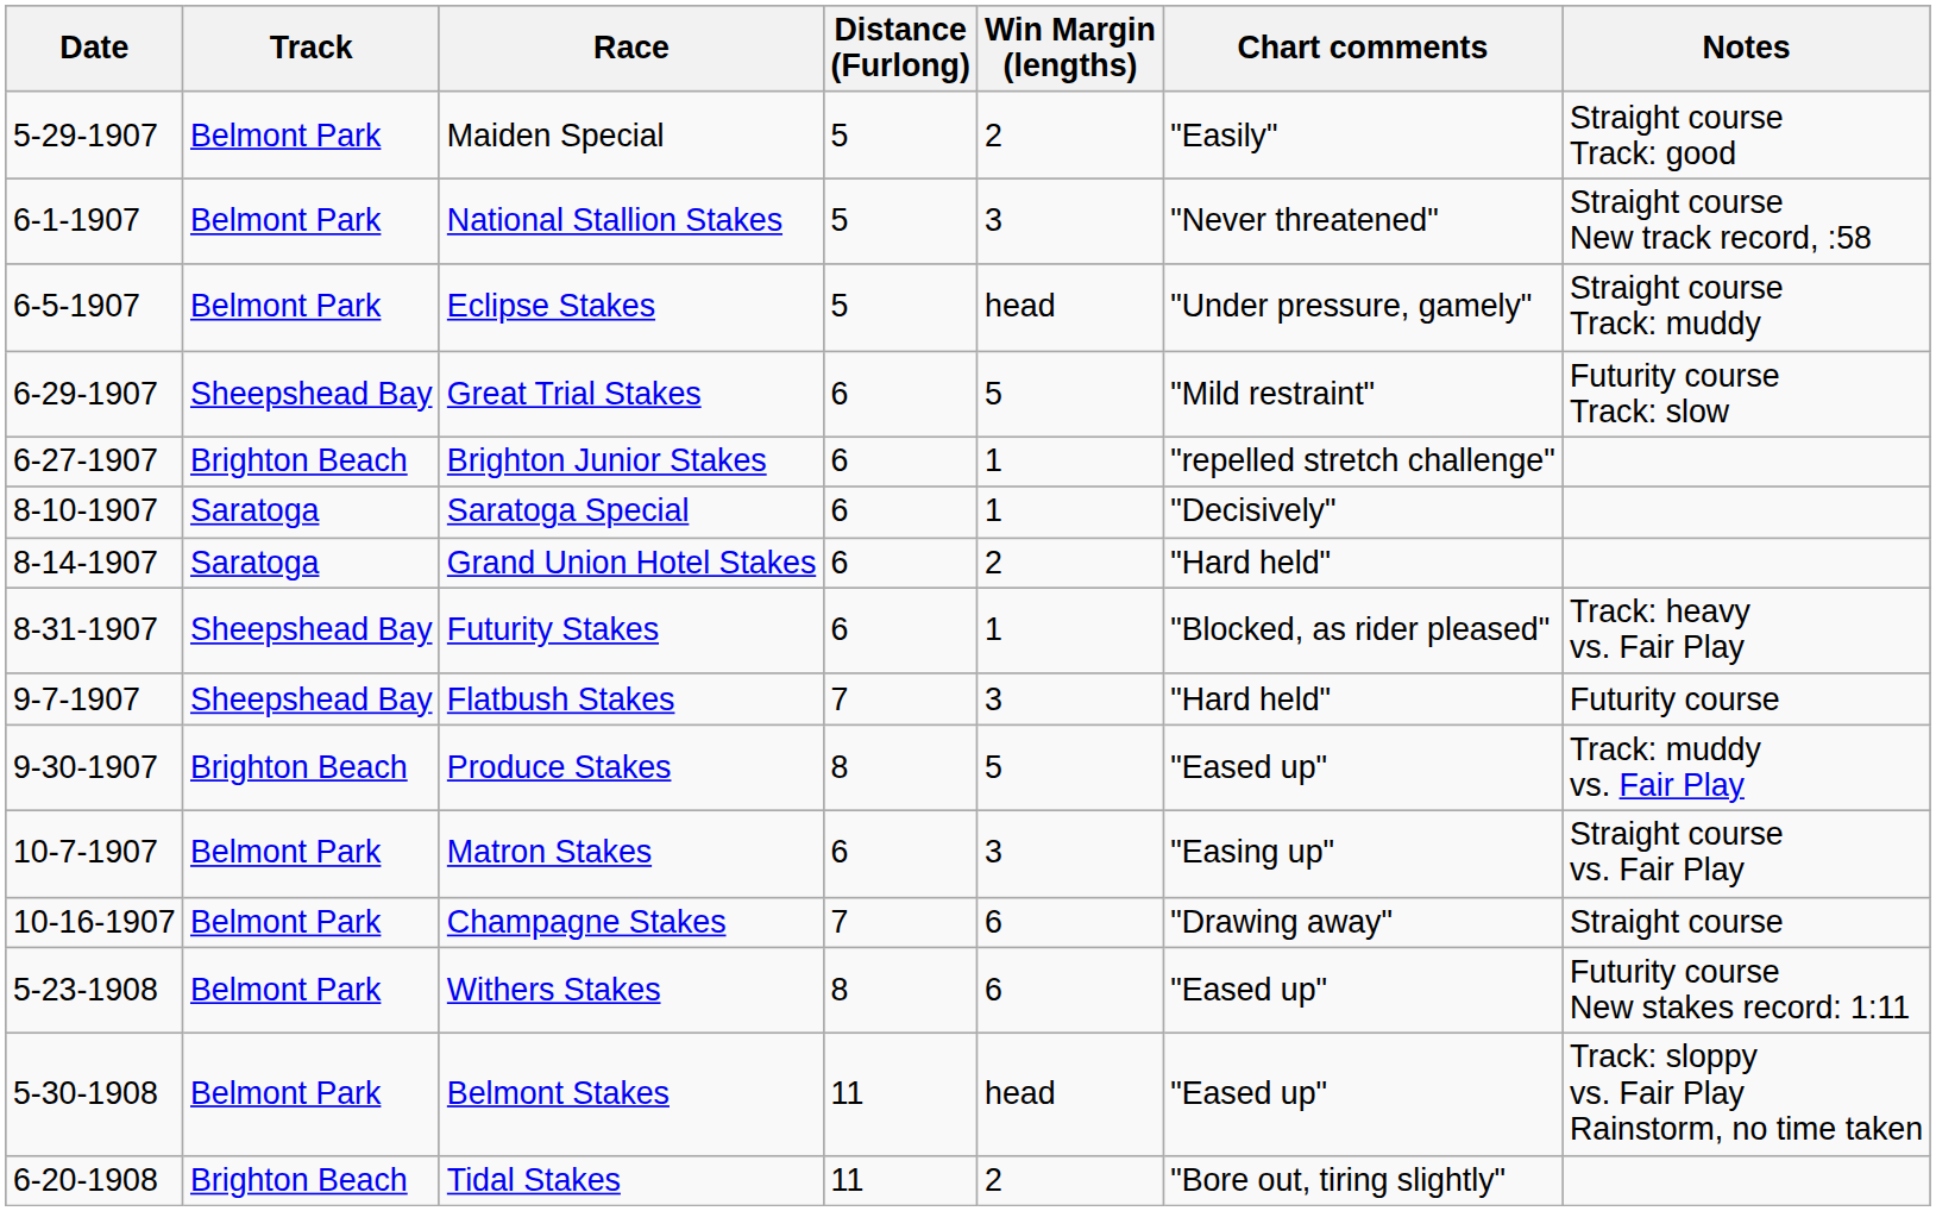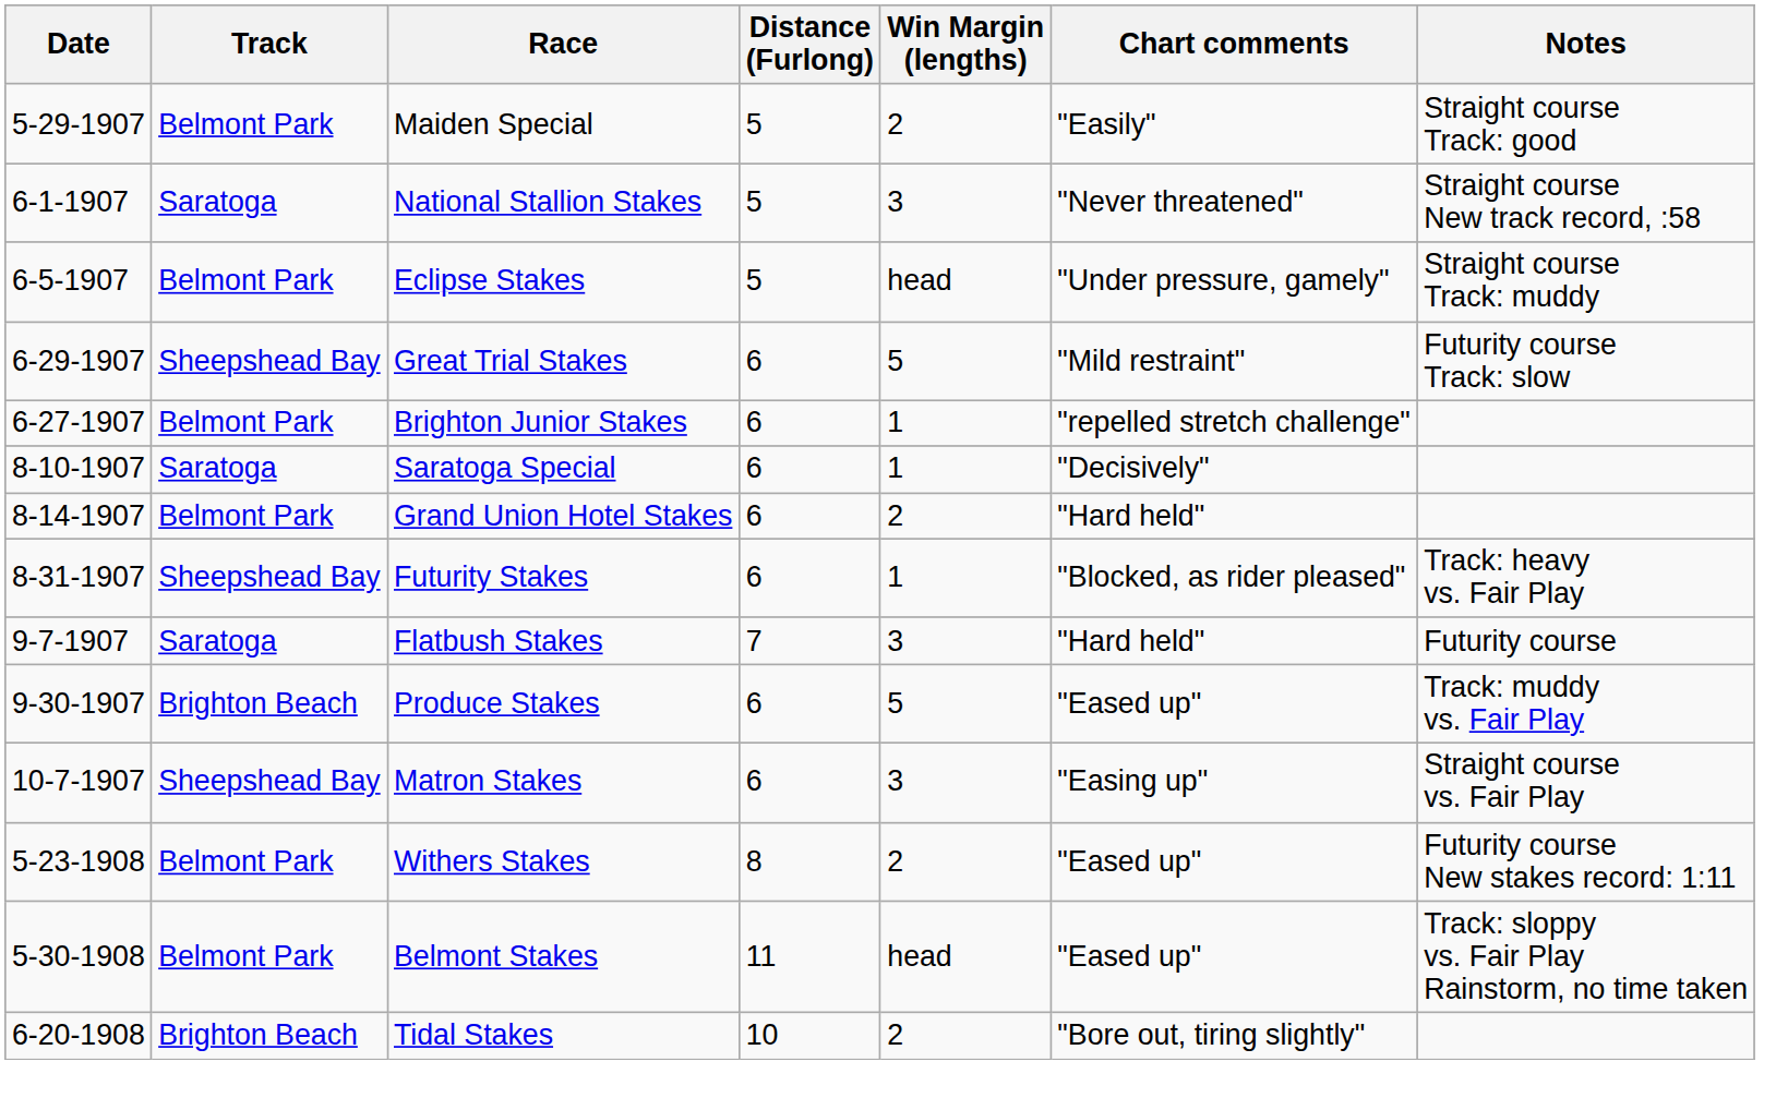 <table class="wikitable sortable mw-collapsible">
 <tr>
 <th>Date</th>
 <th>Track</th>
 <th>Race</th>
 <th>Distance<br>(Furlong)</th>
 <th>Win Margin<br>(lengths)</th>
 <th>Chart comments</th>
 <th>Notes</th>
 </tr>
 <tr>
 <td>5-29-1907</td>
 <td><a href='#'>Belmont Park</a></td>
 <td>Maiden Special</td>
 <td>5</td>
 <td>2</td>
 <td>"Easily"</td>
 <td>Straight course<br>Track: good</td>
 </tr>
 <tr>
 <td>6-1-1907</td>
-<td><a href='#'>Belmont Park</a></td>
+<td><a href='#'>Saratoga</a></td>
 <td><a href='#'>National Stallion Stakes</a></td>
 <td>5</td>
 <td>3</td>
 <td>"Never threatened"</td>
 <td>Straight course<br>New track record, :58</td>
 </tr>
 <tr>
 <td>6-5-1907</td>
 <td><a href='#'>Belmont Park</a></td>
 <td><a href='#'>Eclipse Stakes</a></td>
 <td>5 </td>
 <td>head</td>
 <td>"Under pressure, gamely"</td>
 <td>Straight course<br>Track: muddy</td>
 </tr>
 <tr>
 <td>6-29-1907</td>
 <td><a href='#'>Sheepshead Bay</a></td>
 <td><a href='#'>Great Trial Stakes</a></td>
 <td>6</td>
 <td>5</td>
 <td>"Mild restraint"</td>
 <td>Futurity course<br>Track: slow</td>
 </tr>
 <tr>
 <td>6-27-1907</td>
-<td><a href='#'>Brighton Beach</a></td>
+<td><a href='#'>Belmont Park</a></td>
 <td><a href='#'>Brighton Junior Stakes</a></td>
 <td>6</td>
 <td>1 </td>
 <td>"repelled stretch challenge"</td>
 <td></td>
 </tr>
 <tr>
 <td>8-10-1907</td>
 <td><a href='#'>Saratoga</a></td>
 <td><a href='#'>Saratoga Special</a></td>
 <td>6</td>
 <td>1</td>
 <td>"Decisively"</td>
 <td></td>
 </tr>
 <tr>
 <td>8-14-1907</td>
-<td><a href='#'>Saratoga</a></td>
+<td><a href='#'>Belmont Park</a></td>
 <td><a href='#'>Grand Union Hotel Stakes</a></td>
 <td>6</td>
 <td>2</td>
 <td>"Hard held"</td>
 <td></td>
 </tr>
 <tr>
 <td>8-31-1907</td>
 <td><a href='#'>Sheepshead Bay</a></td>
 <td><a href='#'>Futurity Stakes</a></td>
 <td>6</td>
 <td>1 </td>
 <td>"Blocked, as rider pleased"</td>
 <td>Track: heavy<br>vs. Fair Play</td>
 </tr>
 <tr>
 <td>9-7-1907</td>
-<td><a href='#'>Sheepshead Bay</a></td>
+<td><a href='#'>Saratoga</a></td>
 <td><a href='#'>Flatbush Stakes</a></td>
 <td>7</td>
 <td>3</td>
 <td>"Hard held"</td>
 <td>Futurity course</td>
 </tr>
 <tr>
 <td>9-30-1907</td>
 <td><a href='#'>Brighton Beach</a></td>
 <td><a href='#'>Produce Stakes</a></td>
-<td>8</td>
+<td>6</td>
 <td>5</td>
 <td>"Eased up"</td>
 <td>Track: muddy<br>vs. <a href='#'>Fair Play</a></td>
 </tr>
 <tr>
 <td>10-7-1907</td>
-<td><a href='#'>Belmont Park</a></td>
+<td><a href='#'>Sheepshead Bay</a></td>
 <td><a href='#'>Matron Stakes</a></td>
 <td>6</td>
 <td>3</td>
 <td>"Easing up"</td>
 <td>Straight course<br>vs. Fair Play</td>
 </tr>
 <tr>
-<td>10-16-1907</td>
-<td><a href='#'>Belmont Park</a></td>
-<td><a href='#'>Champagne Stakes</a></td>
-<td>7</td>
-<td>6</td>
-<td>"Drawing away"</td>
-<td>Straight course</td>
-</tr>
-<tr>
 <td>5-23-1908</td>
 <td><a href='#'>Belmont Park</a></td>
 <td><a href='#'>Withers Stakes</a></td>
 <td>8</td>
-<td>6</td>
+<td>2</td>
 <td>"Eased up"</td>
 <td>Futurity course<br>New stakes record: 1:11</td>
 </tr>
 <tr>
 <td>5-30-1908</td>
 <td><a href='#'>Belmont Park</a></td>
 <td><a href='#'>Belmont Stakes</a></td>
 <td>11</td>
 <td>head</td>
 <td>"Eased up"</td>
 <td>Track: sloppy<br>vs. Fair Play<br>Rainstorm, no time taken</td>
 </tr>
 <tr>
 <td>6-20-1908</td>
 <td><a href='#'>Brighton Beach</a></td>
 <td><a href='#'>Tidal Stakes</a></td>
-<td>11</td>
+<td>10</td>
 <td>2</td>
 <td>"Bore out, tiring slightly"</td>
 <td></td>
 </tr>
 </table>
